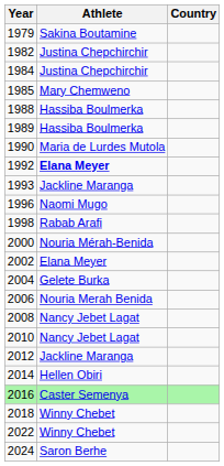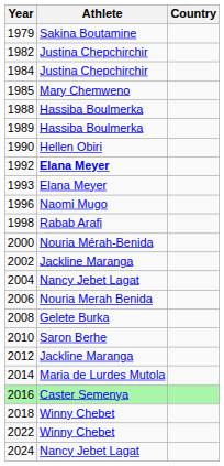 <table class="wikitable sortable">
 <tr>
 <th>Year</th>
 <th>Athlete</th>
 <th>Country</th>
 </tr>
 <tr>
 <td>1979</td>
 <td><a href='#'>Sakina Boutamine</a></td>
 <td></td>
 </tr>
 <tr>
 <td>1982</td>
 <td><a href='#'>Justina Chepchirchir</a></td>
 <td></td>
 </tr>
 <tr>
 <td>1984</td>
 <td><a href='#'>Justina Chepchirchir</a></td>
 <td></td>
 </tr>
 <tr>
 <td>1985</td>
 <td><a href='#'>Mary Chemweno</a></td>
 <td></td>
 </tr>
 <tr>
 <td>1988</td>
 <td><a href='#'>Hassiba Boulmerka</a></td>
 <td></td>
 </tr>
 <tr>
 <td>1989</td>
 <td><a href='#'>Hassiba Boulmerka</a></td>
 <td></td>
 </tr>
 <tr>
 <td>1990</td>
-<td><a href='#'>Maria de Lurdes Mutola</a></td>
+<td><a href='#'>Hellen Obiri</a></td>
 <td></td>
 </tr>
 <tr>
 <td>1992</td>
 <td><strong><a href='#'>Elana Meyer</a></strong></td>
 <td></td>
 </tr>
 <tr>
 <td>1993</td>
-<td><a href='#'>Jackline Maranga</a></td>
+<td><a href='#'>Elana Meyer</a></td>
 <td></td>
 </tr>
 <tr>
 <td>1996</td>
 <td><a href='#'>Naomi Mugo</a></td>
 <td></td>
 </tr>
 <tr>
 <td>1998</td>
 <td><a href='#'>Rabab Arafi</a></td>
 <td></td>
 </tr>
 <tr>
 <td>2000</td>
 <td><a href='#'>Nouria Mérah-Benida</a></td>
 <td></td>
 </tr>
 <tr>
 <td>2002</td>
-<td><a href='#'>Elana Meyer</a></td>
+<td><a href='#'>Jackline Maranga</a></td>
 <td></td>
 </tr>
 <tr>
 <td>2004</td>
-<td><a href='#'>Gelete Burka</a></td>
+<td><a href='#'>Nancy Jebet Lagat</a></td>
 <td></td>
 </tr>
 <tr>
 <td>2006</td>
 <td><a href='#'>Nouria Merah Benida</a></td>
 <td></td>
 </tr>
 <tr>
 <td>2008</td>
-<td><a href='#'>Nancy Jebet Lagat</a></td>
+<td><a href='#'>Gelete Burka</a></td>
 <td></td>
 </tr>
 <tr>
 <td>2010</td>
-<td><a href='#'>Nancy Jebet Lagat</a></td>
+<td><a href='#'>Saron Berhe</a></td>
 <td></td>
 </tr>
 <tr>
 <td>2012</td>
 <td><a href='#'>Jackline Maranga</a></td>
 <td></td>
 </tr>
 <tr>
 <td>2014</td>
-<td><a href='#'>Hellen Obiri</a></td>
+<td><a href='#'>Maria de Lurdes Mutola</a></td>
 <td></td>
 </tr>
 <tr bgcolor=#A9F5A9>
 <td>2016</td>
 <td><a href='#'>Caster Semenya</a></td>
 <td></td>
 </tr>
 <tr>
 <td>2018</td>
 <td><a href='#'>Winny Chebet</a></td>
 <td></td>
 </tr>
 <tr>
 <td>2022</td>
 <td><a href='#'>Winny Chebet</a></td>
 <td></td>
 </tr>
 <tr>
 <td>2024</td>
-<td><a href='#'>Saron Berhe</a></td>
+<td><a href='#'>Nancy Jebet Lagat</a></td>
 <td></td>
 </tr>
 </table>
